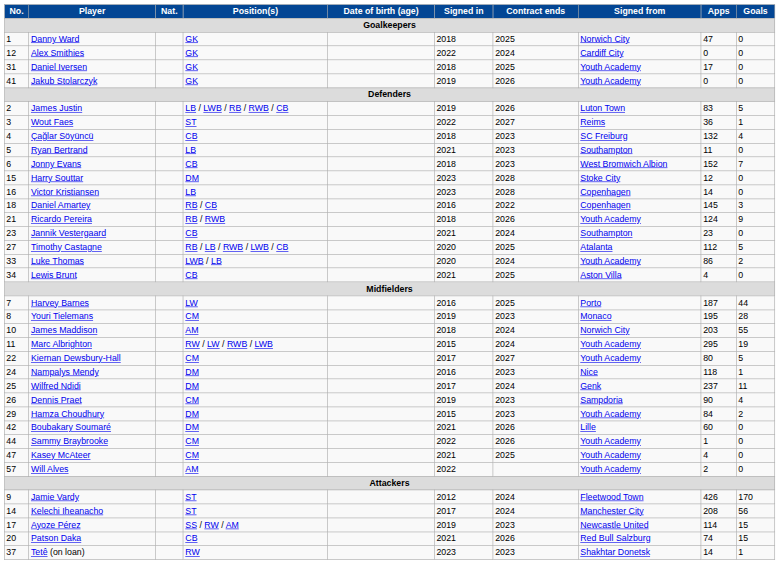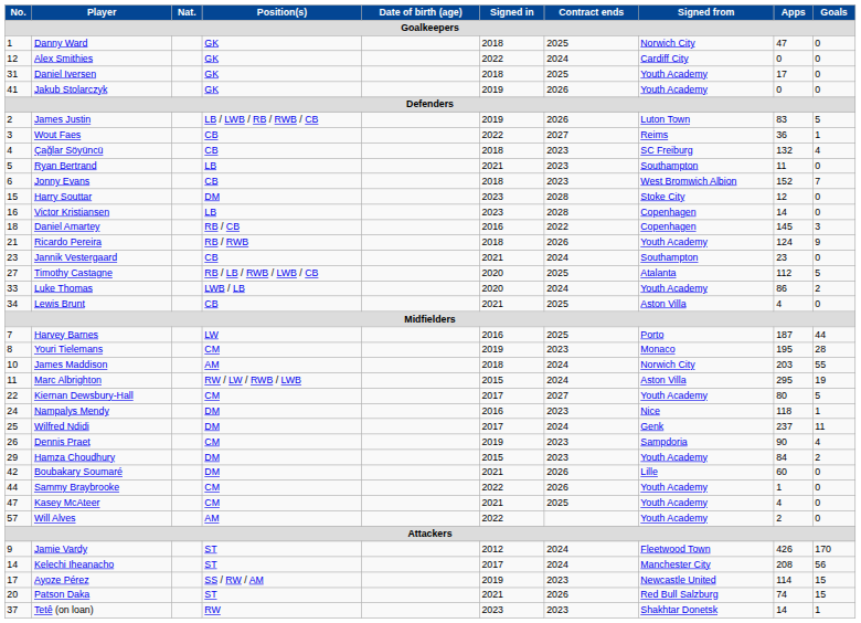 <table class="wikitable sortable" style="text-align:left; font-size:90%; width:100%;">
 <tr>
 <th style="background:#034694; color:white; text-align:center;">No.</th>
 <th style="background:#034694; color:white; text-align:center;">Player</th>
 <th style="background:#034694; color:white; text-align:center;">Nat.</th>
 <th style="background:#034694; color:white; text-align:center;">Position(s)</th>
 <th style="background:#034694; color:white; text-align:center;">Date of birth (age)</th>
 <th style="background:#034694; color:white; text-align:center;">Signed in</th>
 <th style="background:#034694; color:white; text-align:center;">Contract ends</th>
 <th style="background:#034694; color:white; text-align:center;">Signed from</th>
 <th style="background:#034694; color:white; text-align:center;">Apps</th>
 <th style="background:#034694; color:white; text-align:center;">Goals</th>
 </tr>
 <tr>
 <th colspan=11 style="background:#dcdcdc; text-align:center;">Goalkeepers</th>
 </tr>
 <tr>
 <td>1</td>
 <td><a href='#'>Danny Ward</a></td>
 <td></td>
 <td><a href='#'>GK</a></td>
 <td></td>
 <td>2018</td>
 <td>2025</td>
 <td> <a href='#'>Norwich City</a></td>
 <td>47</td>
 <td>0</td>
 </tr>
 <tr>
 <td>12</td>
 <td><a href='#'>Alex Smithies</a></td>
 <td></td>
 <td><a href='#'>GK</a></td>
 <td></td>
 <td>2022</td>
 <td>2024</td>
 <td> <a href='#'>Cardiff City</a></td>
 <td>0</td>
 <td>0</td>
 </tr>
 <tr>
 <td>31</td>
 <td><a href='#'>Daniel Iversen</a></td>
 <td></td>
 <td><a href='#'>GK</a></td>
 <td></td>
 <td>2018</td>
 <td>2025</td>
 <td><a href='#'>Youth Academy</a></td>
 <td>17</td>
 <td>0</td>
 </tr>
 <tr>
 <td>41</td>
 <td><a href='#'>Jakub Stolarczyk</a></td>
 <td></td>
 <td><a href='#'>GK</a></td>
 <td></td>
 <td>2019</td>
 <td>2026</td>
 <td><a href='#'>Youth Academy</a></td>
 <td>0</td>
 <td>0</td>
 </tr>
 <tr>
 <th colspan=11 style="background:#dcdcdc; text-align:center;">Defenders</th>
 </tr>
 <tr>
 <td>2</td>
 <td><a href='#'>James Justin</a></td>
 <td></td>
 <td><a href='#'>LB</a> / <a href='#'>LWB</a> / <a href='#'>RB</a> / <a href='#'>RWB</a> / <a href='#'>CB</a></td>
 <td></td>
 <td>2019</td>
 <td>2026</td>
 <td> <a href='#'>Luton Town</a></td>
 <td>83</td>
 <td>5</td>
 </tr>
 <tr>
 <td>3</td>
 <td><a href='#'>Wout Faes</a></td>
 <td></td>
-<td><a href='#'>ST</a></td>
+<td><a href='#'>CB</a></td>
 <td></td>
 <td>2022</td>
 <td>2027</td>
 <td> <a href='#'>Reims</a></td>
 <td>36</td>
 <td>1</td>
 </tr>
 <tr>
 <td>4</td>
 <td><a href='#'>Çağlar Söyüncü</a></td>
 <td></td>
 <td><a href='#'>CB</a></td>
 <td></td>
 <td>2018</td>
 <td>2023</td>
 <td> <a href='#'>SC Freiburg</a></td>
 <td>132</td>
 <td>4</td>
 </tr>
 <tr>
 <td>5</td>
 <td><a href='#'>Ryan Bertrand</a></td>
 <td></td>
 <td><a href='#'>LB</a></td>
 <td></td>
 <td>2021</td>
 <td>2023</td>
 <td> <a href='#'>Southampton</a></td>
 <td>11</td>
 <td>0</td>
 </tr>
 <tr>
 <td>6</td>
 <td><a href='#'>Jonny Evans</a></td>
 <td></td>
 <td><a href='#'>CB</a></td>
 <td></td>
 <td>2018</td>
 <td>2023</td>
 <td> <a href='#'>West Bromwich Albion</a></td>
 <td>152</td>
 <td>7</td>
 </tr>
 <tr>
 <td>15</td>
 <td><a href='#'>Harry Souttar</a></td>
 <td></td>
 <td><a href='#'>DM</a></td>
 <td></td>
 <td>2023</td>
 <td>2028</td>
 <td> <a href='#'>Stoke City</a></td>
 <td>12</td>
 <td>0</td>
 </tr>
 <tr>
 <td>16</td>
 <td><a href='#'>Victor Kristiansen</a></td>
 <td></td>
 <td><a href='#'>LB</a></td>
 <td></td>
 <td>2023</td>
 <td>2028</td>
 <td> <a href='#'>Copenhagen</a></td>
 <td>14</td>
 <td>0</td>
 </tr>
 <tr>
 <td>18</td>
 <td><a href='#'>Daniel Amartey</a></td>
 <td></td>
 <td><a href='#'>RB</a> / <a href='#'>CB</a></td>
 <td></td>
 <td>2016</td>
 <td>2022</td>
 <td> <a href='#'>Copenhagen</a></td>
 <td>145</td>
 <td>3</td>
 </tr>
 <tr>
 <td>21</td>
 <td><a href='#'>Ricardo Pereira</a></td>
 <td></td>
 <td><a href='#'>RB</a> / <a href='#'>RWB</a></td>
 <td></td>
 <td>2018</td>
 <td>2026</td>
 <td><a href='#'>Youth Academy</a></td>
 <td>124</td>
 <td>9</td>
 </tr>
 <tr>
 <td>23</td>
 <td><a href='#'>Jannik Vestergaard</a></td>
 <td></td>
 <td><a href='#'>CB</a></td>
 <td></td>
 <td>2021</td>
 <td>2024</td>
 <td> <a href='#'>Southampton</a></td>
 <td>23</td>
 <td>0</td>
 </tr>
 <tr>
 <td>27</td>
 <td><a href='#'>Timothy Castagne</a></td>
 <td></td>
 <td><a href='#'>RB</a> / <a href='#'>LB</a> / <a href='#'>RWB</a> / <a href='#'>LWB</a> / <a href='#'>CB</a></td>
 <td></td>
 <td>2020</td>
 <td>2025</td>
 <td> <a href='#'>Atalanta</a></td>
 <td>112</td>
 <td>5</td>
 </tr>
 <tr>
 <td>33</td>
 <td><a href='#'>Luke Thomas</a></td>
 <td></td>
 <td><a href='#'>LWB</a> / <a href='#'>LB</a></td>
 <td></td>
 <td>2020</td>
 <td>2024</td>
 <td><a href='#'>Youth Academy</a></td>
 <td>86</td>
 <td>2</td>
 </tr>
 <tr>
 <td>34</td>
 <td><a href='#'>Lewis Brunt</a></td>
 <td></td>
 <td><a href='#'>CB</a></td>
 <td></td>
 <td>2021</td>
 <td>2025</td>
 <td> <a href='#'>Aston Villa</a></td>
 <td>4</td>
 <td>0</td>
 </tr>
 <tr>
 <th colspan=11 style="background:#dcdcdc; text-align:center;">Midfielders</th>
 </tr>
 <tr>
 <td>7</td>
 <td><a href='#'>Harvey Barnes</a></td>
 <td></td>
 <td><a href='#'>LW</a></td>
 <td></td>
 <td>2016</td>
 <td>2025</td>
 <td> <a href='#'>Porto</a></td>
 <td>187</td>
 <td>44</td>
 </tr>
 <tr>
 <td>8</td>
 <td><a href='#'>Youri Tielemans</a></td>
 <td></td>
 <td><a href='#'>CM</a></td>
 <td></td>
 <td>2019</td>
 <td>2023</td>
 <td> <a href='#'>Monaco</a></td>
 <td>195</td>
 <td>28</td>
 </tr>
 <tr>
 <td>10</td>
 <td><a href='#'>James Maddison</a></td>
 <td></td>
 <td><a href='#'>AM</a></td>
 <td></td>
 <td>2018</td>
 <td>2024</td>
 <td> <a href='#'>Norwich City</a></td>
 <td>203</td>
 <td>55</td>
 </tr>
 <tr>
 <td>11</td>
 <td><a href='#'>Marc Albrighton</a></td>
 <td></td>
 <td><a href='#'>RW</a> / <a href='#'>LW</a> / <a href='#'>RWB</a> / <a href='#'>LWB</a></td>
 <td></td>
 <td>2015</td>
 <td>2024</td>
-<td><a href='#'>Youth Academy</a></td>
+<td> <a href='#'>Aston Villa</a></td>
 <td>295</td>
 <td>19</td>
 </tr>
 <tr>
 <td>22</td>
 <td><a href='#'>Kiernan Dewsbury-Hall</a></td>
 <td></td>
 <td><a href='#'>CM</a></td>
 <td></td>
 <td>2017</td>
 <td>2027</td>
 <td><a href='#'>Youth Academy</a></td>
 <td>80</td>
 <td>5</td>
 </tr>
 <tr>
 <td>24</td>
 <td><a href='#'>Nampalys Mendy</a></td>
 <td></td>
 <td><a href='#'>DM</a></td>
 <td></td>
 <td>2016</td>
 <td>2023</td>
 <td> <a href='#'>Nice</a></td>
 <td>118</td>
 <td>1</td>
 </tr>
 <tr>
 <td>25</td>
 <td><a href='#'>Wilfred Ndidi</a></td>
 <td></td>
 <td><a href='#'>DM</a></td>
 <td></td>
 <td>2017</td>
 <td>2024</td>
 <td> <a href='#'>Genk</a></td>
 <td>237</td>
 <td>11</td>
 </tr>
 <tr>
 <td>26</td>
 <td><a href='#'>Dennis Praet</a></td>
 <td></td>
 <td><a href='#'>CM</a></td>
 <td></td>
 <td>2019</td>
 <td>2023</td>
 <td> <a href='#'>Sampdoria</a></td>
 <td>90</td>
 <td>4</td>
 </tr>
 <tr>
 <td>29</td>
 <td><a href='#'>Hamza Choudhury</a></td>
 <td></td>
 <td><a href='#'>DM</a></td>
 <td></td>
 <td>2015</td>
 <td>2023</td>
 <td><a href='#'>Youth Academy</a></td>
 <td>84</td>
 <td>2</td>
 </tr>
 <tr>
 <td>42</td>
 <td><a href='#'>Boubakary Soumaré</a></td>
 <td></td>
 <td><a href='#'>DM</a></td>
 <td></td>
 <td>2021</td>
 <td>2026</td>
 <td> <a href='#'>Lille</a></td>
 <td>60</td>
 <td>0</td>
 </tr>
 <tr>
 <td>44</td>
 <td><a href='#'>Sammy Braybrooke</a></td>
 <td></td>
 <td><a href='#'>CM</a></td>
 <td></td>
 <td>2022</td>
 <td>2026</td>
 <td><a href='#'>Youth Academy</a></td>
 <td>1</td>
 <td>0</td>
 </tr>
 <tr>
 <td>47</td>
 <td><a href='#'>Kasey McAteer</a></td>
 <td></td>
 <td><a href='#'>CM</a></td>
 <td></td>
 <td>2021</td>
 <td>2025</td>
 <td><a href='#'>Youth Academy</a></td>
 <td>4</td>
 <td>0</td>
 </tr>
 <tr>
 <td>57</td>
 <td><a href='#'>Will Alves</a></td>
 <td></td>
 <td><a href='#'>AM</a></td>
 <td></td>
 <td>2022</td>
 <td></td>
 <td><a href='#'>Youth Academy</a></td>
 <td>2</td>
 <td>0</td>
 </tr>
 <tr>
 <th colspan=11 style="background:#dcdcdc; text-align:center;">Attackers</th>
 </tr>
 <tr>
 <td>9</td>
 <td><a href='#'>Jamie Vardy</a></td>
 <td></td>
 <td><a href='#'>ST</a></td>
 <td></td>
 <td>2012</td>
 <td>2024</td>
 <td> <a href='#'>Fleetwood Town</a></td>
 <td>426</td>
 <td>170</td>
 </tr>
 <tr>
 <td>14</td>
 <td><a href='#'>Kelechi Iheanacho</a></td>
 <td></td>
 <td><a href='#'>ST</a></td>
 <td></td>
 <td>2017</td>
 <td>2024</td>
 <td> <a href='#'>Manchester City</a></td>
 <td>208</td>
 <td>56</td>
 </tr>
 <tr>
 <td>17</td>
 <td><a href='#'>Ayoze Pérez</a></td>
 <td></td>
 <td><a href='#'>SS</a> / <a href='#'>RW</a> / <a href='#'>AM</a></td>
 <td></td>
 <td>2019</td>
 <td>2023</td>
 <td> <a href='#'>Newcastle United</a></td>
 <td>114</td>
 <td>15</td>
 </tr>
 <tr>
 <td>20</td>
 <td><a href='#'>Patson Daka</a></td>
 <td></td>
-<td><a href='#'>CB</a></td>
+<td><a href='#'>ST</a></td>
 <td></td>
 <td>2021</td>
 <td>2026</td>
 <td> <a href='#'>Red Bull Salzburg</a></td>
 <td>74</td>
 <td>15</td>
 </tr>
 <tr>
 <td>37</td>
 <td><a href='#'>Tetê</a> (on loan)</td>
 <td></td>
 <td><a href='#'>RW</a></td>
 <td></td>
 <td>2023</td>
 <td>2023</td>
 <td> <a href='#'>Shakhtar Donetsk</a></td>
 <td>14</td>
 <td>1</td>
 </tr>
 </table>
